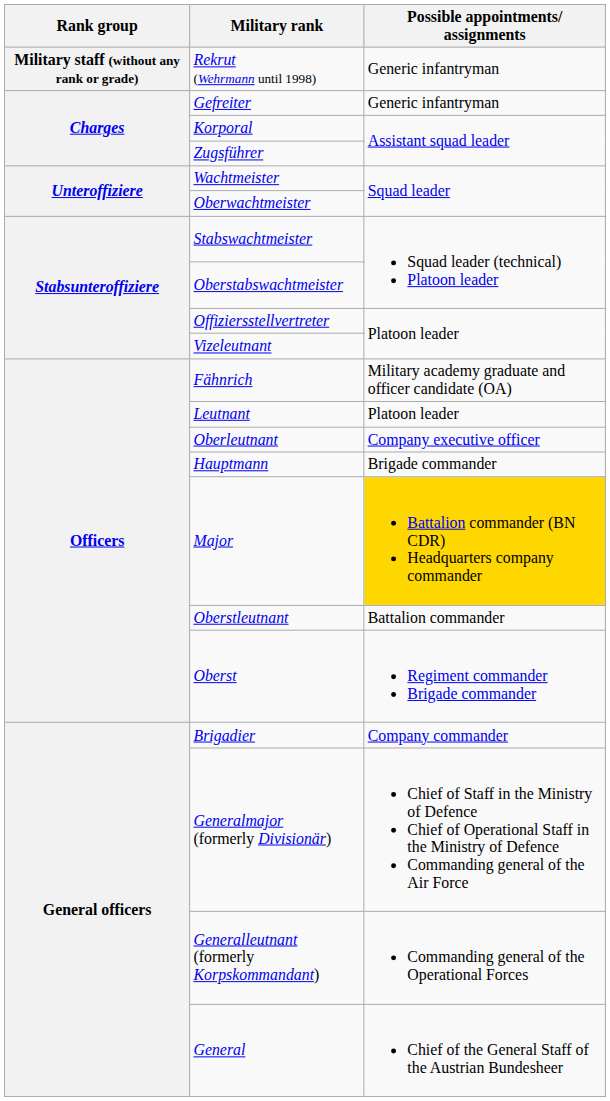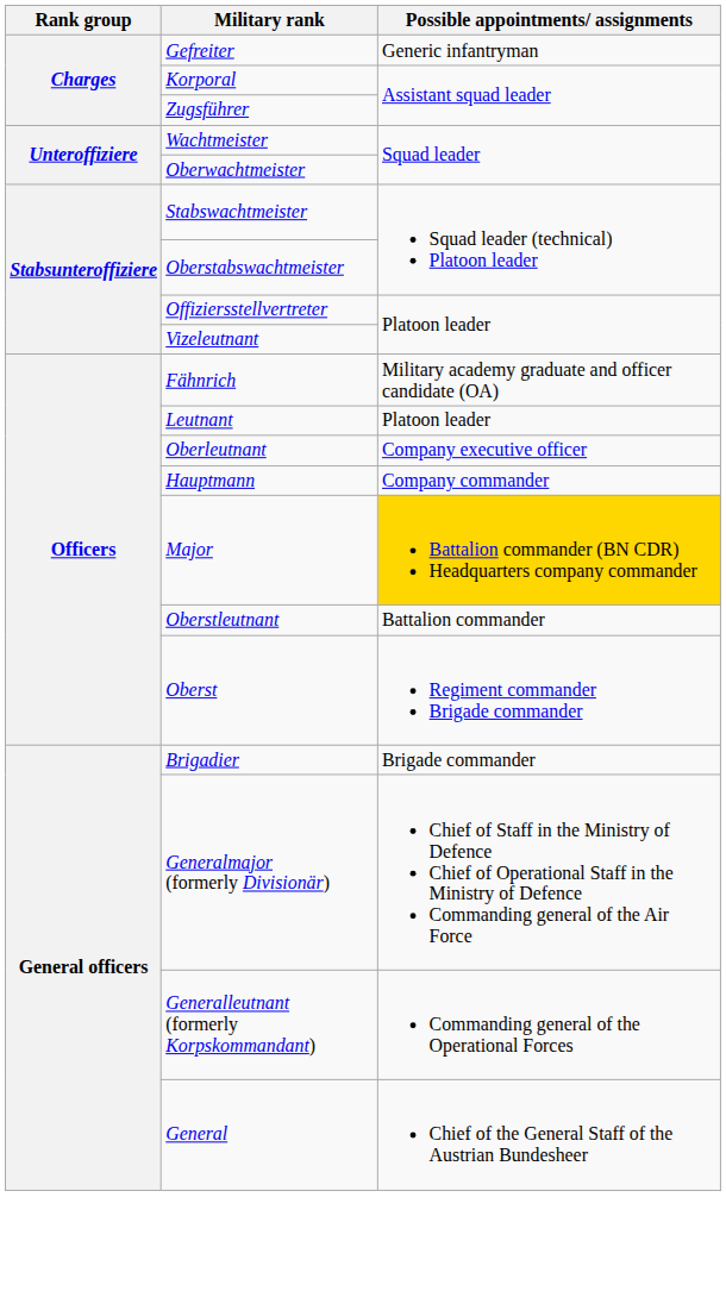 <table class=wikitable>
 <tr bgcolor="#CCCCCC" align="left">
 <th>Rank group</th>
 <th>Military rank</th>
 <th>Possible appointments/ assignments</th>
-</tr>
-<tr>
-<th>Military staff <small>(without any rank or grade)</small></th>
-<td><em><a href='#'>Rekrut</a></em><br><small>(<em><a href='#'>Wehrmann</a></em> until 1998)</small></td>
-<td>Generic infantryman</td>
 </tr>
 <tr>
 <th rowspan="3"><em><a href='#'>Charges</a></em></th>
 <td><em><a href='#'>Gefreiter</a></em></td>
 <td>Generic infantryman</td>
 </tr>
 <tr>
 <td><em><a href='#'>Korporal</a></em></td>
 <td rowspan="2"><a href='#'>Assistant squad leader</a></td>
 </tr>
 <tr>
 <td><em><a href='#'>Zugsführer</a> </em></td>
 </tr>
 <tr>
 <th rowspan="2"><em><a href='#'>Unteroffiziere</a></em></th>
 <td><em><a href='#'>Wachtmeister</a></em></td>
 <td rowspan="2"><a href='#'>Squad leader</a></td>
 </tr>
 <tr>
 <td><em><a href='#'>Oberwachtmeister</a> </em></td>
 </tr>
 <tr>
 <th rowspan="4"><em><a href='#'>Stabsunteroffiziere</a></em></th>
 <td><em><a href='#'>Stabswachtmeister</a></em></td>
 <td rowspan="2"><br><ul><li>Squad leader (technical)</li><li><a href='#'>Platoon leader</a></li></ul></td>
 </tr>
 <tr>
 <td><em><a href='#'>Oberstabswachtmeister</a></em></td>
 </tr>
 <tr>
 <td><em><a href='#'>Offiziersstellvertreter</a></em></td>
 <td rowspan="2">Platoon leader</td>
 </tr>
 <tr>
 <td><em><a href='#'>Vizeleutnant</a> </em></td>
 </tr>
 <tr>
 <th rowspan="7"><a href='#'>Officers</a></th>
 <td><em><a href='#'>Fähnrich</a></em></td>
 <td>Military academy graduate and officer candidate (OA)</td>
 </tr>
 <tr>
 <td><em><a href='#'>Leutnant</a></em></td>
 <td>Platoon leader</td>
 </tr>
 <tr>
 <td><em><a href='#'>Oberleutnant</a></em></td>
 <td><a href='#'>Company executive officer</a></td>
 </tr>
 <tr>
 <td><em><a href='#'>Hauptmann</a></em></td>
-<td>Brigade commander</td>
+<td><a href='#'>Company commander</a></td>
 </tr>
 <tr>
 <td><em><a href='#'>Major</a></em></td>
 <td style="background: gold;"><br><ul><li><a href='#'>Battalion</a> commander (BN CDR)</li><li>Headquarters company commander</li></ul></td>
 </tr>
 <tr>
 <td><em><a href='#'>Oberstleutnant</a></em></td>
 <td>Battalion commander</td>
 </tr>
 <tr>
 <td><em><a href='#'>Oberst</a></em></td>
 <td><br><ul><li><a href='#'>Regiment commander</a></li><li><a href='#'>Brigade commander</a></li></ul></td>
 </tr>
 <tr>
 <th rowspan="4">General officers</th>
 <td><em><a href='#'>Brigadier</a></em></td>
-<td><a href='#'>Company commander</a></td>
+<td>Brigade commander</td>
 </tr>
 <tr>
 <td><em><a href='#'>Generalmajor</a></em><br>(formerly <em><a href='#'>Divisionär</a></em>)</td>
 <td><br><ul><li>Chief of Staff in the Ministry of Defence</li><li>Chief of Operational Staff in the Ministry of Defence</li><li>Commanding general of the Air Force</li></ul></td>
 </tr>
 <tr>
 <td><em><a href='#'>Generalleutnant</a></em><br>(formerly <em><a href='#'>Korpskommandant</a></em>)</td>
 <td><br><ul><li>Commanding general of the Operational Forces</li></ul></td>
 </tr>
 <tr>
 <td><em><a href='#'>General</a></em></td>
 <td><br><ul><li>Chief of the General Staff of the Austrian Bundesheer</li></ul></td>
 </tr>
 </table>
